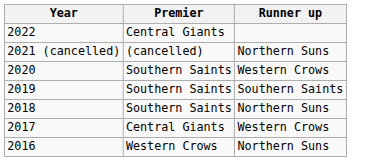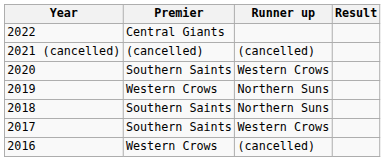 <table class="wikitable" style="font-size: 95%;">
 <tr>
 <th>Year</th>
 <th>Premier</th>
 <th>Runner up</th>
+<th>Result</th>
 </tr>
 <tr>
 <td>2022</td>
 <td>Central Giants</td>
 <td></td>
+<td></td>
 </tr>
 <tr>
 <td>2021 (cancelled)</td>
 <td>(cancelled)</td>
-<td>Northern Suns</td>
+<td>(cancelled)</td>
+<td></td>
 </tr>
 <tr>
 <td>2020</td>
 <td>Southern Saints</td>
 <td>Western Crows</td>
+<td></td>
 </tr>
 <tr>
 <td>2019</td>
-<td>Southern Saints</td>
-<td>Southern Saints</td>
+<td>Western Crows</td>
+<td>Northern Suns</td>
+<td></td>
 </tr>
 <tr>
 <td>2018</td>
 <td>Southern Saints</td>
 <td>Northern Suns</td>
+<td></td>
 </tr>
 <tr>
 <td>2017</td>
-<td>Central Giants</td>
+<td>Southern Saints</td>
 <td>Western Crows</td>
+<td></td>
 </tr>
 <tr>
 <td>2016</td>
 <td>Western Crows</td>
-<td>Northern Suns</td>
+<td>(cancelled)</td>
+<td></td>
 </tr>
 </table>
